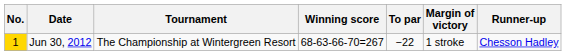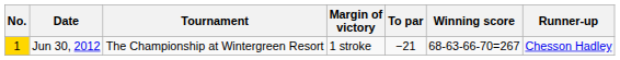 <table class="wikitable" style="font-size:95%;">
 <tr>
 <th>No.</th>
 <th>Date</th>
 <th>Tournament</th>
+<th>Margin of<br>victory</th>
+<th>To par</th>
 <th>Winning score</th>
-<th>To par</th>
-<th>Margin of<br>victory</th>
 <th>Runner-up</th>
 </tr>
 <tr>
 <td align=center style="background: gold;">1</td>
 <td align=right>Jun 30, <a href='#'>2012</a></td>
 <td>The Championship at Wintergreen Resort</td>
+<td>1 stroke</td>
+<td align=center>−21</td>
 <td align=right>68-63-66-70=267</td>
-<td align=center>−22</td>
-<td>1 stroke</td>
 <td> <a href='#'>Chesson Hadley</a></td>
 </tr>
 </table>
